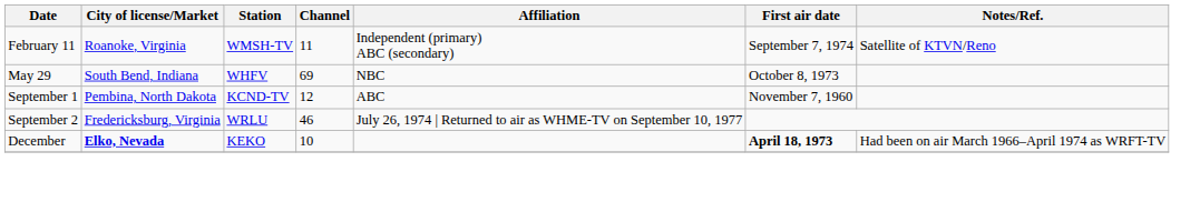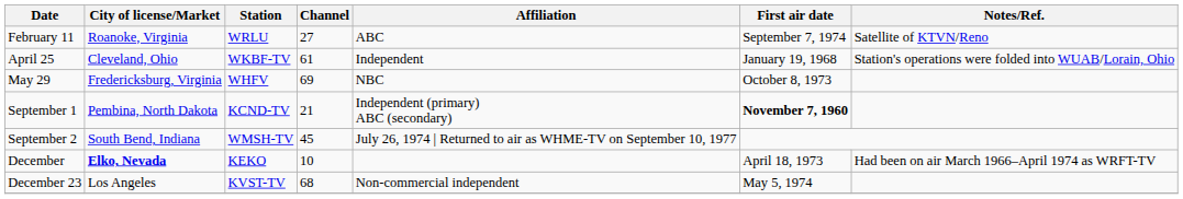 <table class="wikitable">
 <tr>
 <th>Date</th>
 <th>City of license/Market</th>
 <th>Station</th>
 <th>Channel</th>
 <th>Affiliation</th>
 <th>First air date</th>
 <th>Notes/Ref.</th>
 </tr>
 <tr>
 <td>February 11</td>
 <td><a href='#'>Roanoke, Virginia</a></td>
-<td><a href='#'>WMSH-TV</a></td>
-<td>11</td>
-<td>Independent (primary) <br> ABC (secondary)</td>
+<td><a href='#'>WRLU</a></td>
+<td>27</td>
+<td>ABC</td>
 <td>September 7, 1974</td>
 <td>Satellite of <a href='#'>KTVN</a>/<a href='#'>Reno</a></td>
 </tr>
 <tr>
+<td>April 25</td>
+<td><a href='#'>Cleveland, Ohio</a></td>
+<td><a href='#'>WKBF-TV</a></td>
+<td>61</td>
+<td>Independent</td>
+<td>January 19, 1968</td>
+<td>Station's operations were folded into <a href='#'>WUAB</a>/<a href='#'>Lorain, Ohio</a></td>
+</tr>
+<tr>
 <td>May 29</td>
-<td><a href='#'>South Bend, Indiana</a></td>
+<td><a href='#'>Fredericksburg, Virginia</a></td>
 <td><a href='#'>WHFV</a></td>
 <td>69</td>
 <td>NBC</td>
 <td>October 8, 1973</td>
 <td></td>
 </tr>
 <tr>
 <td>September 1</td>
 <td><a href='#'>Pembina, North Dakota</a></td>
 <td><a href='#'>KCND-TV</a></td>
-<td>12</td>
-<td>ABC</td>
-<td>November 7, 1960</td>
+<td>21</td>
+<td>Independent (primary) <br> ABC (secondary)</td>
+<td><strong>November 7, 1960</strong></td>
 <td></td>
 </tr>
 <tr>
 <td>September 2</td>
-<td><a href='#'>Fredericksburg, Virginia</a></td>
-<td><a href='#'>WRLU</a></td>
-<td>46</td>
+<td><a href='#'>South Bend, Indiana</a></td>
+<td><a href='#'>WMSH-TV</a></td>
+<td>45</td>
 <td Independent>July 26, 1974 | Returned to air as WHME-TV on September 10, 1977</td>
 </tr>
 <tr>
 <td>December</td>
 <td><strong><a href='#'>Elko, Nevada</a></strong></td>
 <td><a href='#'>KEKO</a></td>
 <td>10</td>
 <td></td>
-<td><strong>April 18, 1973</strong></td>
+<td>April 18, 1973</td>
 <td>Had been on air March 1966–April 1974 as WRFT-TV</td>
+</tr>
+<tr>
+<td>December 23</td>
+<td>Los Angeles</td>
+<td><a href='#'>KVST-TV</a></td>
+<td>68</td>
+<td>Non-commercial independent</td>
+<td>May 5, 1974</td>
+<td></td>
 </tr>
 <tr>
 </tr>
 </table>
